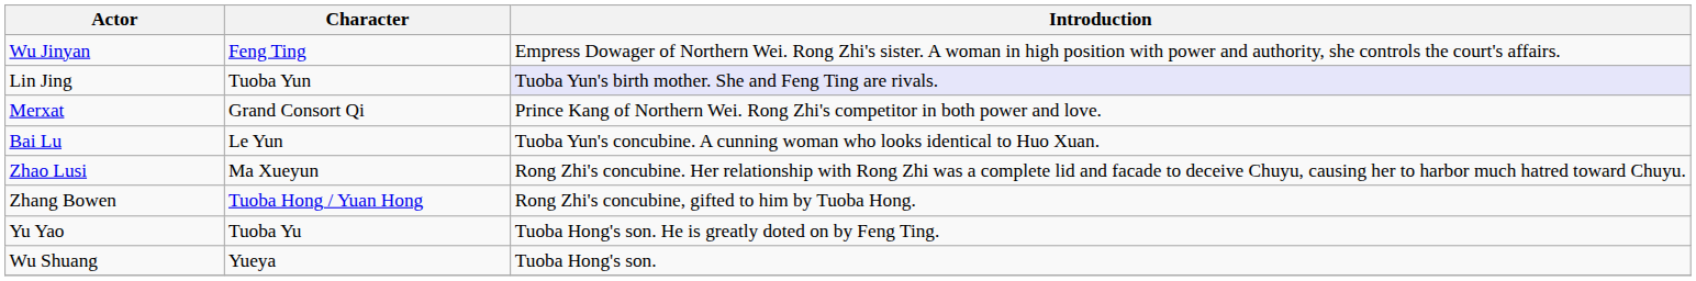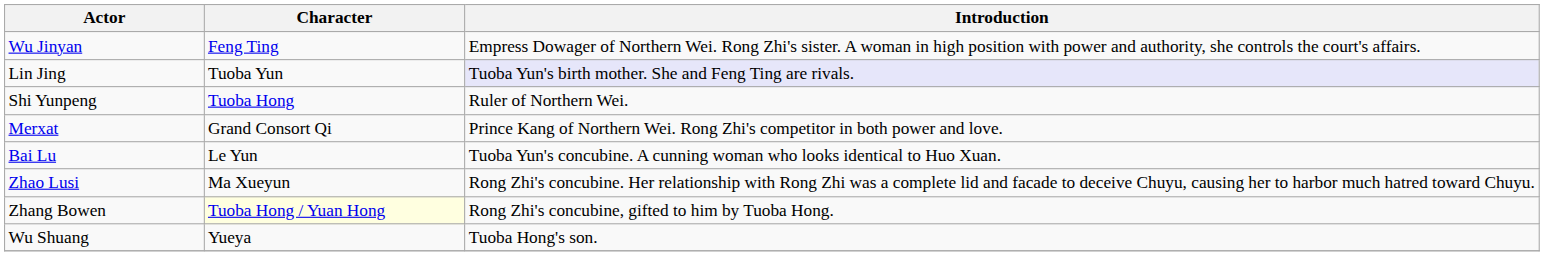 <table class="wikitable">
 <tr>
 <th style="width:13%">Actor</th>
 <th style="width:17%">Character</th>
 <th>Introduction</th>
 </tr>
 <tr>
 <td><a href='#'>Wu Jinyan</a></td>
 <td><a href='#'>Feng Ting</a></td>
 <td>Empress Dowager of Northern Wei. Rong Zhi's sister. A woman in high position with power and authority, she controls the court's affairs.</td>
 </tr>
 <tr>
 <td>Lin Jing</td>
 <td>Tuoba Yun</td>
 <td style="background: lavender;">Tuoba Yun's birth mother. She and Feng Ting are rivals.</td>
+</tr>
+<tr>
+<td>Shi Yunpeng</td>
+<td><a href='#'>Tuoba Hong</a></td>
+<td>Ruler of Northern Wei.</td>
 </tr>
 <tr>
 <td><a href='#'>Merxat</a></td>
 <td>Grand Consort Qi</td>
 <td>Prince Kang of Northern Wei. Rong Zhi's competitor in both power and love.</td>
 </tr>
 <tr>
 <td><a href='#'>Bai Lu</a></td>
 <td>Le Yun</td>
 <td>Tuoba Yun's concubine. A cunning woman who looks identical to Huo Xuan.</td>
 </tr>
 <tr>
 <td><a href='#'>Zhao Lusi</a></td>
 <td>Ma Xueyun</td>
 <td>Rong Zhi's concubine. Her relationship with Rong Zhi was a complete lid and facade to deceive Chuyu, causing her to harbor much hatred toward Chuyu.</td>
 </tr>
 <tr>
 <td>Zhang Bowen</td>
-<td><a href='#'>Tuoba Hong / Yuan Hong</a></td>
+<td style="background: lightyellow;"><a href='#'>Tuoba Hong / Yuan Hong</a></td>
 <td>Rong Zhi's concubine, gifted to him by Tuoba Hong.</td>
-</tr>
-<tr>
-<td>Yu Yao</td>
-<td>Tuoba Yu</td>
-<td>Tuoba Hong's son. He is greatly doted on by Feng Ting.</td>
 </tr>
 <tr>
 <td>Wu Shuang</td>
 <td>Yueya</td>
 <td>Tuoba Hong's son.</td>
 </tr>
 <tr>
 </tr>
 </table>
